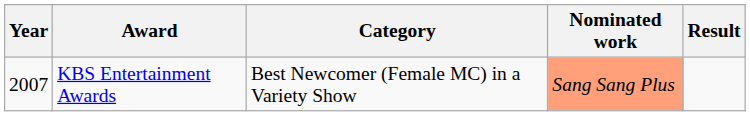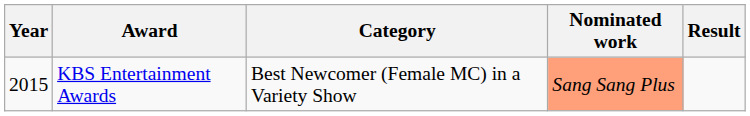 <table class="wikitable">
 <tr>
 <th>Year</th>
 <th>Award</th>
 <th>Category</th>
 <th>Nominated work</th>
 <th>Result</th>
 </tr>
 <tr>
-<td>2007</td>
+<td>2015</td>
 <td><a href='#'>KBS Entertainment Awards</a></td>
 <td>Best Newcomer (Female MC) in a Variety Show</td>
 <td style="background: lightsalmon;"><em>Sang Sang Plus</em></td>
 <td></td>
 </tr>
 </table>
